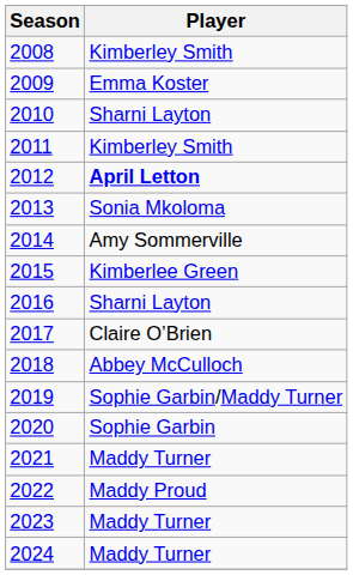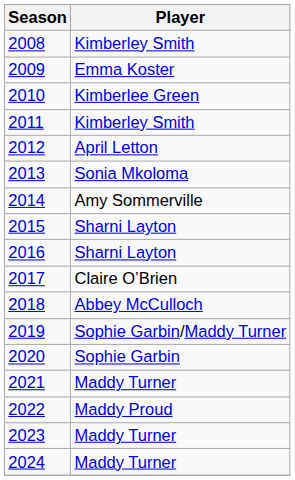 <table class="wikitable collapsible">
 <tr>
 <th>Season</th>
 <th>Player</th>
 </tr>
 <tr>
 <td><a href='#'>2008</a></td>
 <td><a href='#'>Kimberley Smith</a></td>
 </tr>
 <tr>
 <td><a href='#'>2009</a></td>
 <td><a href='#'>Emma Koster</a></td>
 </tr>
 <tr>
 <td><a href='#'>2010</a></td>
-<td><a href='#'>Sharni Layton</a></td>
+<td><a href='#'>Kimberlee Green</a></td>
 </tr>
 <tr>
 <td><a href='#'>2011</a></td>
 <td><a href='#'>Kimberley Smith</a></td>
 </tr>
 <tr>
 <td><a href='#'>2012</a></td>
-<td><strong><a href='#'>April Letton</a></strong></td>
+<td><a href='#'>April Letton</a></td>
 </tr>
 <tr>
 <td><a href='#'>2013</a></td>
 <td><a href='#'>Sonia Mkoloma</a></td>
 </tr>
 <tr>
 <td><a href='#'>2014</a></td>
 <td>Amy Sommerville</td>
 </tr>
 <tr>
 <td><a href='#'>2015</a></td>
-<td><a href='#'>Kimberlee Green</a></td>
+<td><a href='#'>Sharni Layton</a></td>
 </tr>
 <tr>
 <td><a href='#'>2016</a></td>
 <td><a href='#'>Sharni Layton</a></td>
 </tr>
 <tr>
 <td><a href='#'>2017</a></td>
 <td>Claire O’Brien</td>
 </tr>
 <tr>
 <td><a href='#'>2018</a></td>
 <td><a href='#'>Abbey McCulloch</a></td>
 </tr>
 <tr>
 <td><a href='#'>2019</a></td>
 <td><a href='#'>Sophie Garbin</a>/<a href='#'>Maddy Turner</a></td>
 </tr>
 <tr>
 <td><a href='#'>2020</a></td>
 <td><a href='#'>Sophie Garbin</a></td>
 </tr>
 <tr>
 <td><a href='#'>2021</a></td>
 <td><a href='#'>Maddy Turner</a></td>
 </tr>
 <tr>
 <td><a href='#'>2022</a></td>
 <td><a href='#'>Maddy Proud</a></td>
 </tr>
 <tr>
 <td><a href='#'>2023</a></td>
 <td><a href='#'>Maddy Turner</a></td>
 </tr>
 <tr>
 <td><a href='#'>2024</a></td>
 <td><a href='#'>Maddy Turner</a></td>
 </tr>
 <tr>
 </tr>
 </table>
